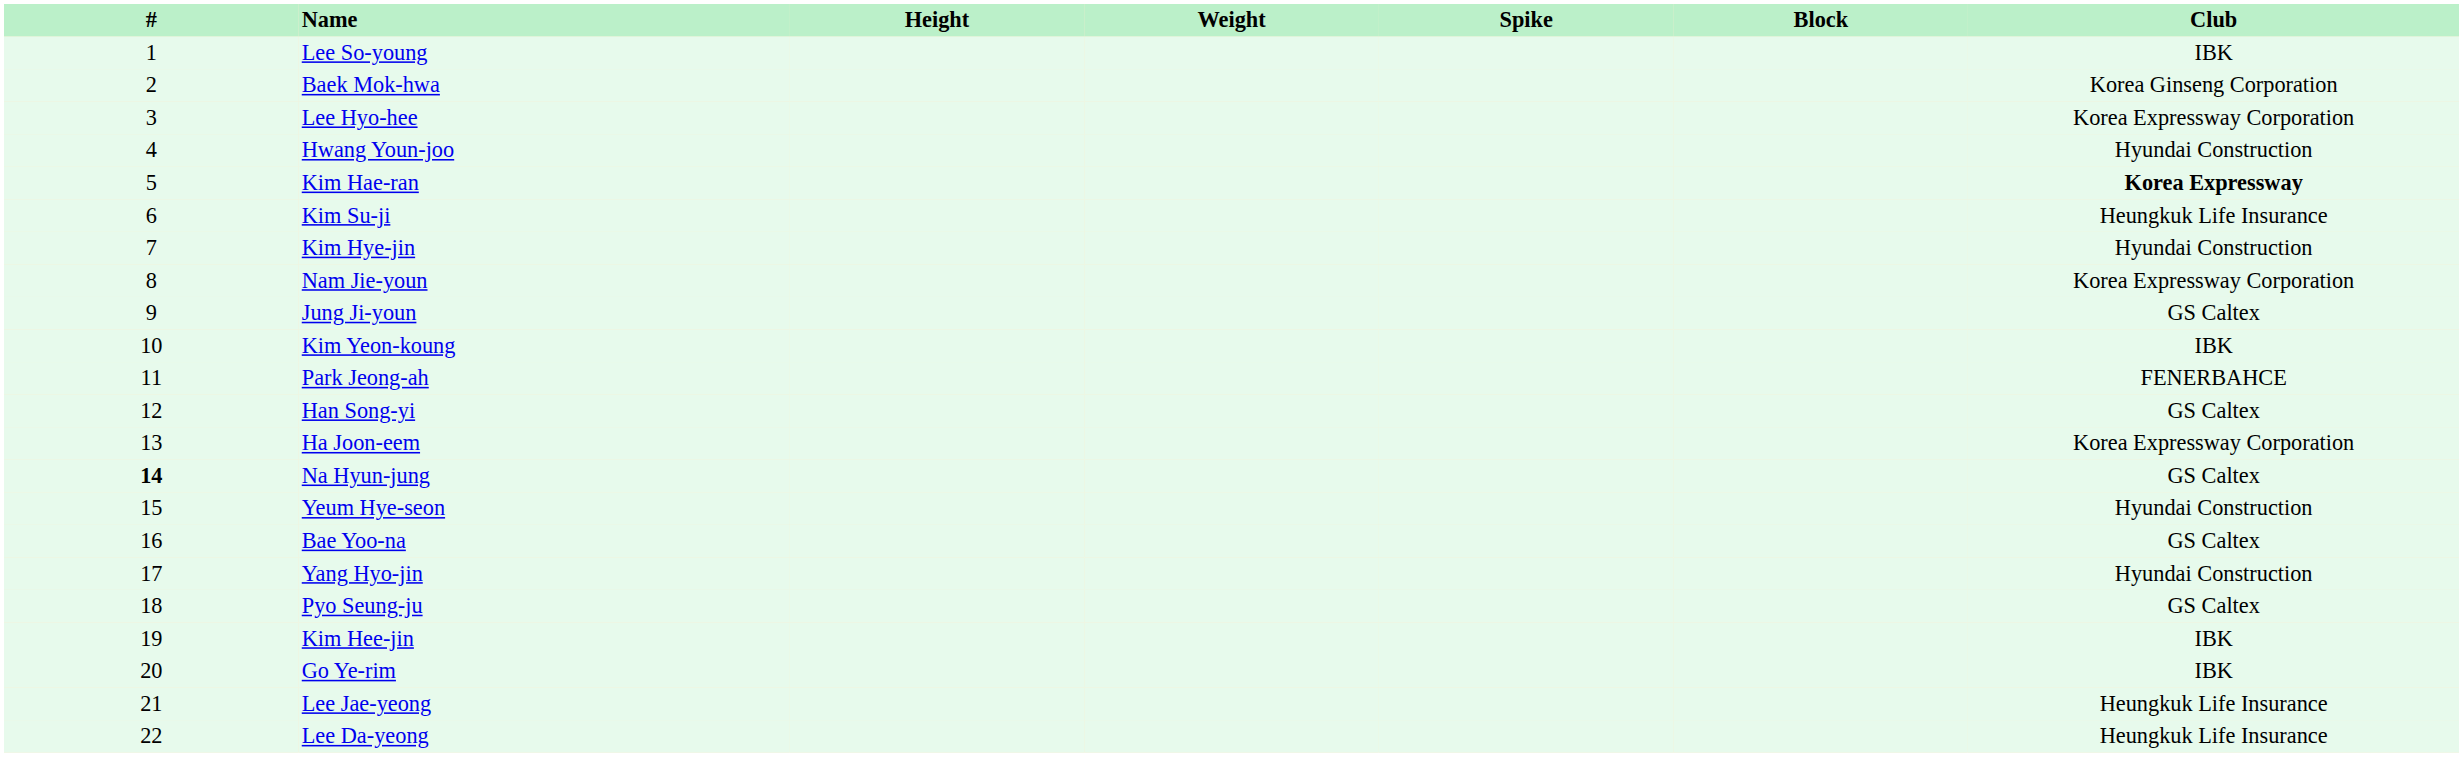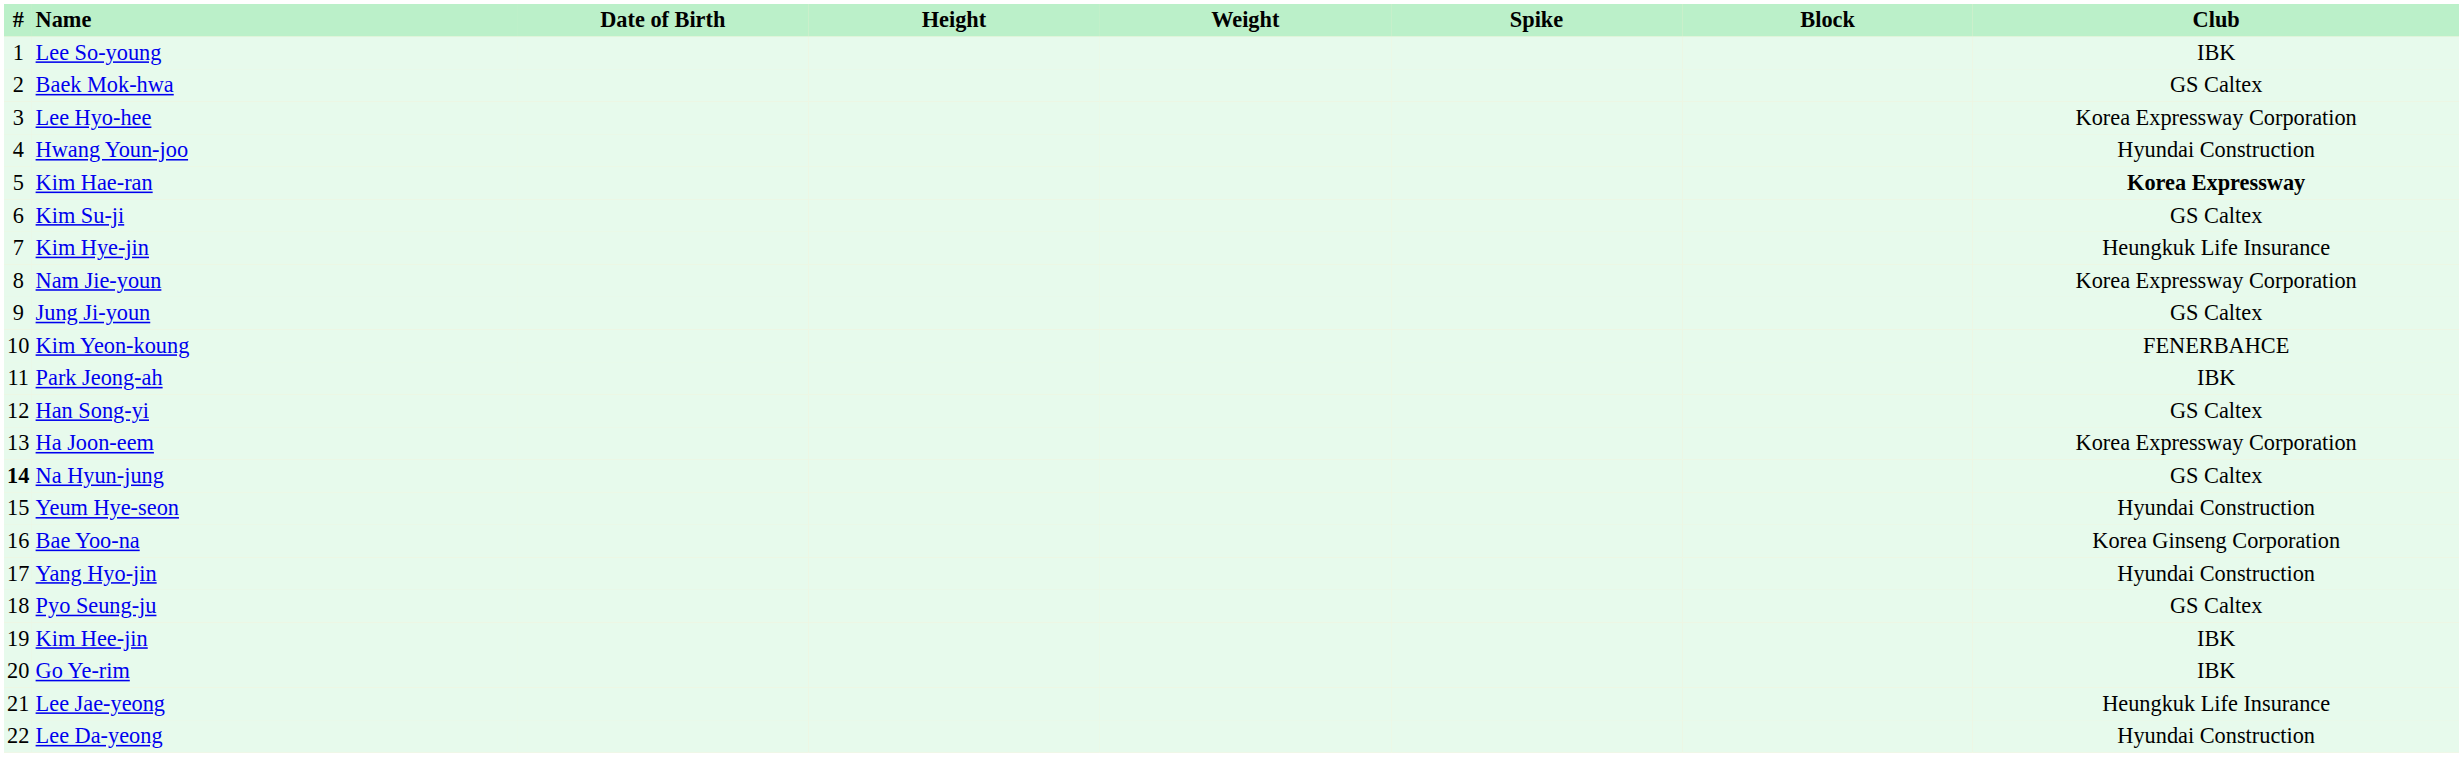 <table border=0 cellpadding=2 cellspacing=0 bgcolor=#FFECCE style="text-align:center; font-size:90%; width:100%">
 <tr bgcolor=#BBF0C9>
 <th>#</th>
 <th align=left width=20%>Name</th>
+<th width=12%>Date of Birth</th>
 <th width=12%>Height</th>
 <th width=12%>Weight</th>
 <th width=12%>Spike</th>
 <th width=12%>Block</th>
 <th width=20%>Club</th>
 </tr>
 <tr bgcolor=#E7FAEC>
 <td>1</td>
 <td align=left><a href='#'>Lee So-young</a></td>
+<td align=right></td>
 <td></td>
 <td></td>
 <td></td>
 <td></td>
 <td>IBK</td>
 </tr>
 <tr bgcolor=#E7FAEC>
 <td>2</td>
 <td align=left><a href='#'>Baek Mok-hwa</a></td>
+<td align=right></td>
 <td></td>
 <td></td>
 <td></td>
 <td></td>
-<td>Korea Ginseng Corporation</td>
+<td>GS Caltex</td>
 </tr>
 <tr bgcolor=#E7FAEC>
 <td>3</td>
 <td align=left><a href='#'>Lee Hyo-hee</a></td>
+<td align=right></td>
 <td></td>
 <td></td>
 <td></td>
 <td></td>
 <td>Korea Expressway Corporation</td>
 </tr>
 <tr bgcolor=#E7FAEC>
 <td>4</td>
 <td align=left><a href='#'>Hwang Youn-joo</a></td>
+<td align=right></td>
 <td></td>
 <td></td>
 <td></td>
 <td></td>
 <td>Hyundai Construction</td>
 </tr>
 <tr bgcolor=#E7FAEC>
 <td>5</td>
 <td align=left><a href='#'>Kim Hae-ran</a></td>
+<td align=right></td>
 <td></td>
 <td></td>
 <td></td>
 <td></td>
 <td><strong>Korea Expressway</strong></td>
 </tr>
 <tr bgcolor=#E7FAEC>
 <td>6</td>
 <td align=left><a href='#'>Kim Su-ji</a></td>
+<td align=right></td>
+<td></td>
+<td></td>
+<td></td>
+<td></td>
+<td>GS Caltex</td>
+</tr>
+<tr bgcolor=#E7FAEC>
+<td>7</td>
+<td align=left><a href='#'>Kim Hye-jin</a></td>
+<td align=right></td>
 <td></td>
 <td></td>
 <td></td>
 <td></td>
 <td>Heungkuk Life Insurance</td>
 </tr>
 <tr bgcolor=#E7FAEC>
-<td>7</td>
-<td align=left><a href='#'>Kim Hye-jin</a></td>
-<td></td>
-<td></td>
-<td></td>
-<td></td>
-<td>Hyundai Construction</td>
-</tr>
-<tr bgcolor=#E7FAEC>
 <td>8</td>
 <td align=left><a href='#'>Nam Jie-youn</a></td>
+<td align=right></td>
 <td></td>
 <td></td>
 <td></td>
 <td></td>
 <td>Korea Expressway Corporation</td>
 </tr>
 <tr bgcolor=#E7FAEC>
 <td>9</td>
 <td align=left><a href='#'>Jung Ji-youn</a></td>
+<td align=right></td>
 <td></td>
 <td></td>
 <td></td>
 <td></td>
 <td>GS Caltex</td>
 </tr>
 <tr bgcolor=#E7FAEC>
 <td>10</td>
 <td align=left><a href='#'>Kim Yeon-koung</a></td>
+<td align=right></td>
+<td></td>
+<td></td>
+<td></td>
+<td></td>
+<td>FENERBAHCE</td>
+</tr>
+<tr bgcolor=#E7FAEC>
+<td>11</td>
+<td align=left><a href='#'>Park Jeong-ah</a></td>
+<td align=right></td>
 <td></td>
 <td></td>
 <td></td>
 <td></td>
 <td>IBK</td>
 </tr>
 <tr bgcolor=#E7FAEC>
-<td>11</td>
-<td align=left><a href='#'>Park Jeong-ah</a></td>
-<td></td>
-<td></td>
-<td></td>
-<td></td>
-<td>FENERBAHCE</td>
-</tr>
-<tr bgcolor=#E7FAEC>
 <td>12</td>
 <td align=left><a href='#'>Han Song-yi</a></td>
+<td align=right></td>
 <td></td>
 <td></td>
 <td></td>
 <td></td>
 <td>GS Caltex</td>
 </tr>
 <tr bgcolor=#E7FAEC>
 <td>13</td>
 <td align=left><a href='#'>Ha Joon-eem</a></td>
+<td align=right></td>
 <td></td>
 <td></td>
 <td></td>
 <td></td>
 <td>Korea Expressway Corporation</td>
 </tr>
 <tr bgcolor=#E7FAEC>
 <td><strong>14</strong></td>
 <td align=left><a href='#'>Na Hyun-jung</a></td>
+<td align=right></td>
 <td></td>
 <td></td>
 <td></td>
 <td></td>
 <td>GS Caltex</td>
 </tr>
 <tr bgcolor=#E7FAEC>
 <td>15</td>
 <td align=left><a href='#'>Yeum Hye-seon</a></td>
+<td align=right></td>
 <td></td>
 <td></td>
 <td></td>
 <td></td>
 <td>Hyundai Construction</td>
 </tr>
 <tr bgcolor=#E7FAEC>
 <td>16</td>
 <td align=left><a href='#'>Bae Yoo-na</a></td>
+<td align=right></td>
 <td></td>
 <td></td>
 <td></td>
 <td></td>
-<td>GS Caltex</td>
+<td>Korea Ginseng Corporation</td>
 </tr>
 <tr bgcolor=#E7FAEC>
 <td>17</td>
 <td align=left><a href='#'>Yang Hyo-jin</a></td>
+<td align=right></td>
 <td></td>
 <td></td>
 <td></td>
 <td></td>
 <td>Hyundai Construction</td>
 </tr>
 <tr bgcolor=#E7FAEC>
 <td>18</td>
 <td align=left><a href='#'>Pyo Seung-ju</a></td>
+<td align=right></td>
 <td></td>
 <td></td>
 <td></td>
 <td></td>
 <td>GS Caltex</td>
 </tr>
 <tr bgcolor=#E7FAEC>
 <td>19</td>
 <td align=left><a href='#'>Kim Hee-jin</a></td>
+<td align=right></td>
 <td></td>
 <td></td>
 <td></td>
 <td></td>
 <td>IBK</td>
 </tr>
 <tr bgcolor=#E7FAEC>
 <td>20</td>
 <td align=left><a href='#'>Go Ye-rim</a></td>
+<td align=right></td>
 <td></td>
 <td></td>
 <td></td>
 <td></td>
 <td>IBK</td>
 </tr>
 <tr bgcolor=#E7FAEC>
 <td>21</td>
 <td align=left><a href='#'>Lee Jae-yeong</a></td>
+<td align=right></td>
 <td></td>
 <td></td>
 <td></td>
 <td></td>
 <td>Heungkuk Life Insurance</td>
 </tr>
 <tr bgcolor=#E7FAEC>
 <td>22</td>
 <td align=left><a href='#'>Lee Da-yeong</a></td>
+<td align=right></td>
 <td></td>
 <td></td>
 <td></td>
 <td></td>
-<td>Heungkuk Life Insurance</td>
+<td>Hyundai Construction</td>
 </tr>
 </table>
